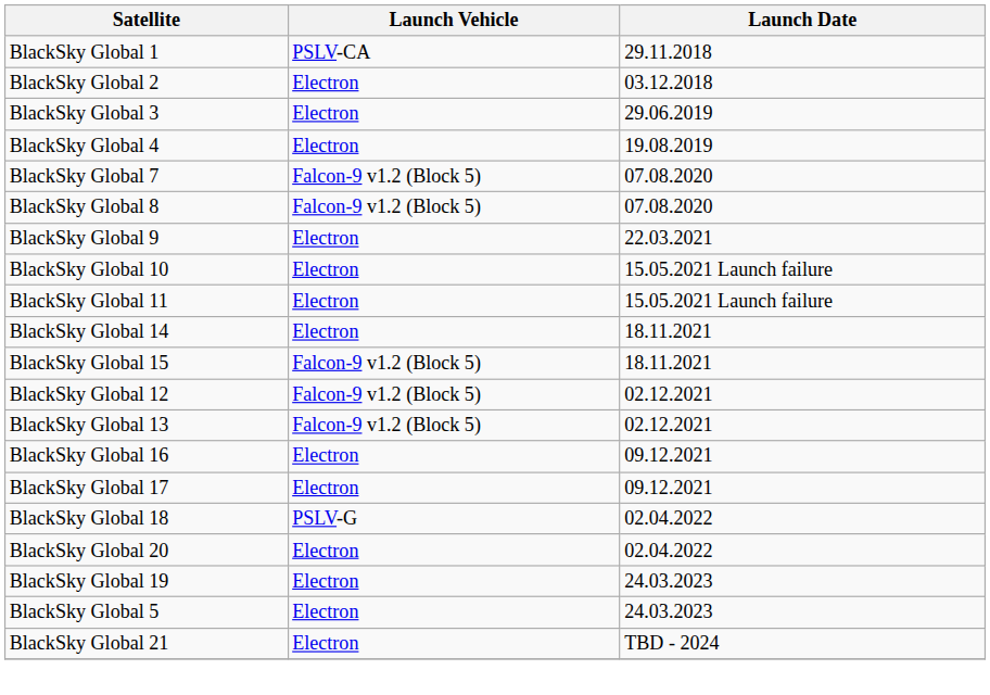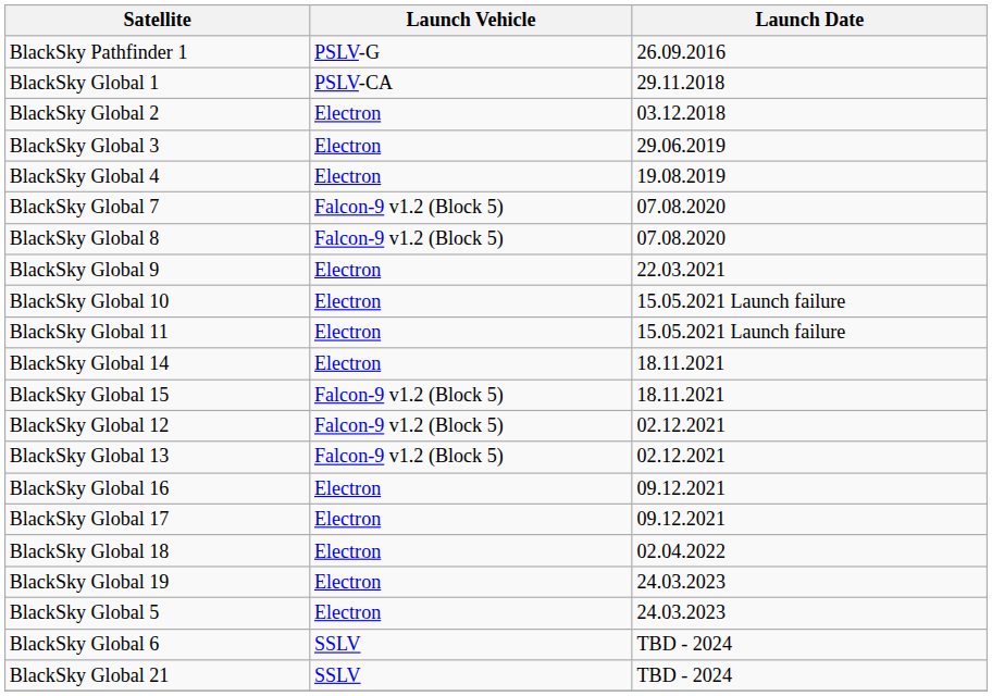 <table class="wikitable" style="width:800px">
 <tr>
 <th>Satellite</th>
 <th>Launch Vehicle</th>
 <th>Launch Date</th>
+</tr>
+<tr>
+<td>BlackSky Pathfinder 1</td>
+<td><a href='#'>PSLV</a>-G</td>
+<td>26.09.2016</td>
 </tr>
 <tr>
 <td>BlackSky Global 1</td>
 <td><a href='#'>PSLV</a>-CA</td>
 <td>29.11.2018</td>
 </tr>
 <tr>
 <td>BlackSky Global 2</td>
 <td><a href='#'>Electron</a></td>
 <td>03.12.2018</td>
 </tr>
 <tr>
 <td>BlackSky Global 3</td>
 <td><a href='#'>Electron</a></td>
 <td>29.06.2019</td>
 </tr>
 <tr>
 <td>BlackSky Global 4</td>
 <td><a href='#'>Electron</a></td>
 <td>19.08.2019</td>
 </tr>
 <tr>
 <td>BlackSky Global 7</td>
 <td><a href='#'>Falcon-9</a> v1.2 (Block 5)</td>
 <td>07.08.2020</td>
 </tr>
 <tr>
 <td>BlackSky Global 8</td>
 <td><a href='#'>Falcon-9</a> v1.2 (Block 5)</td>
 <td>07.08.2020</td>
 </tr>
 <tr>
 <td>BlackSky Global 9</td>
 <td><a href='#'>Electron</a></td>
 <td>22.03.2021</td>
 </tr>
 <tr>
 <td>BlackSky Global 10</td>
 <td><a href='#'>Electron</a></td>
 <td>15.05.2021 Launch failure</td>
 </tr>
 <tr>
 <td>BlackSky Global 11</td>
 <td><a href='#'>Electron</a></td>
 <td>15.05.2021 Launch failure</td>
 </tr>
 <tr>
 <td>BlackSky Global 14</td>
 <td><a href='#'>Electron</a></td>
 <td>18.11.2021</td>
 </tr>
 <tr>
 <td>BlackSky Global 15</td>
 <td><a href='#'>Falcon-9</a> v1.2 (Block 5)</td>
 <td>18.11.2021</td>
 </tr>
 <tr>
 <td>BlackSky Global 12</td>
 <td><a href='#'>Falcon-9</a> v1.2 (Block 5)</td>
 <td>02.12.2021</td>
 </tr>
 <tr>
 <td>BlackSky Global 13</td>
 <td><a href='#'>Falcon-9</a> v1.2 (Block 5)</td>
 <td>02.12.2021</td>
 </tr>
 <tr>
 <td>BlackSky Global 16</td>
 <td><a href='#'>Electron</a></td>
 <td>09.12.2021</td>
 </tr>
 <tr>
 <td>BlackSky Global 17</td>
 <td><a href='#'>Electron</a></td>
 <td>09.12.2021</td>
 </tr>
 <tr>
 <td>BlackSky Global 18</td>
-<td><a href='#'>PSLV</a>-G</td>
-<td>02.04.2022</td>
-</tr>
-<tr>
-<td>BlackSky Global 20</td>
 <td><a href='#'>Electron</a></td>
 <td>02.04.2022</td>
 </tr>
 <tr>
 <td>BlackSky Global 19</td>
 <td><a href='#'>Electron</a></td>
 <td>24.03.2023</td>
 </tr>
 <tr>
 <td>BlackSky Global 5</td>
 <td><a href='#'>Electron</a></td>
 <td>24.03.2023</td>
 </tr>
 <tr>
+<td>BlackSky Global 6</td>
+<td><a href='#'>SSLV</a></td>
+<td>TBD - 2024</td>
+</tr>
+<tr>
 <td>BlackSky Global 21</td>
-<td><a href='#'>Electron</a></td>
+<td><a href='#'>SSLV</a></td>
 <td>TBD - 2024</td>
 </tr>
 <tr>
 </tr>
 </table>
